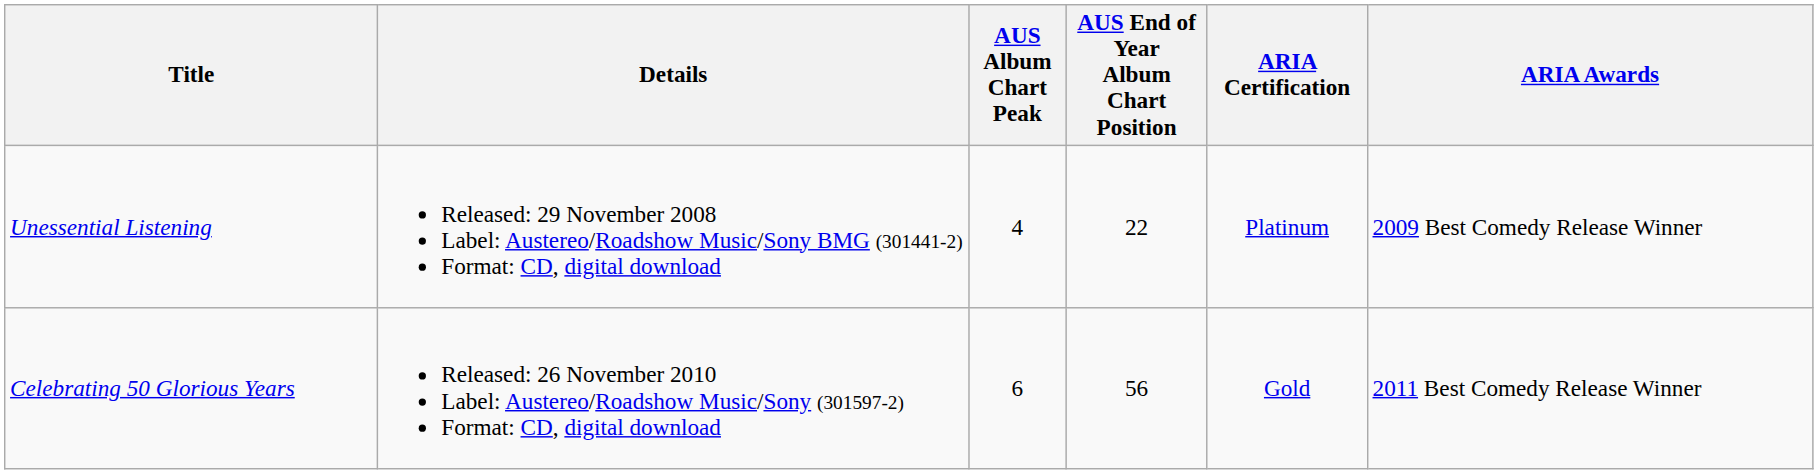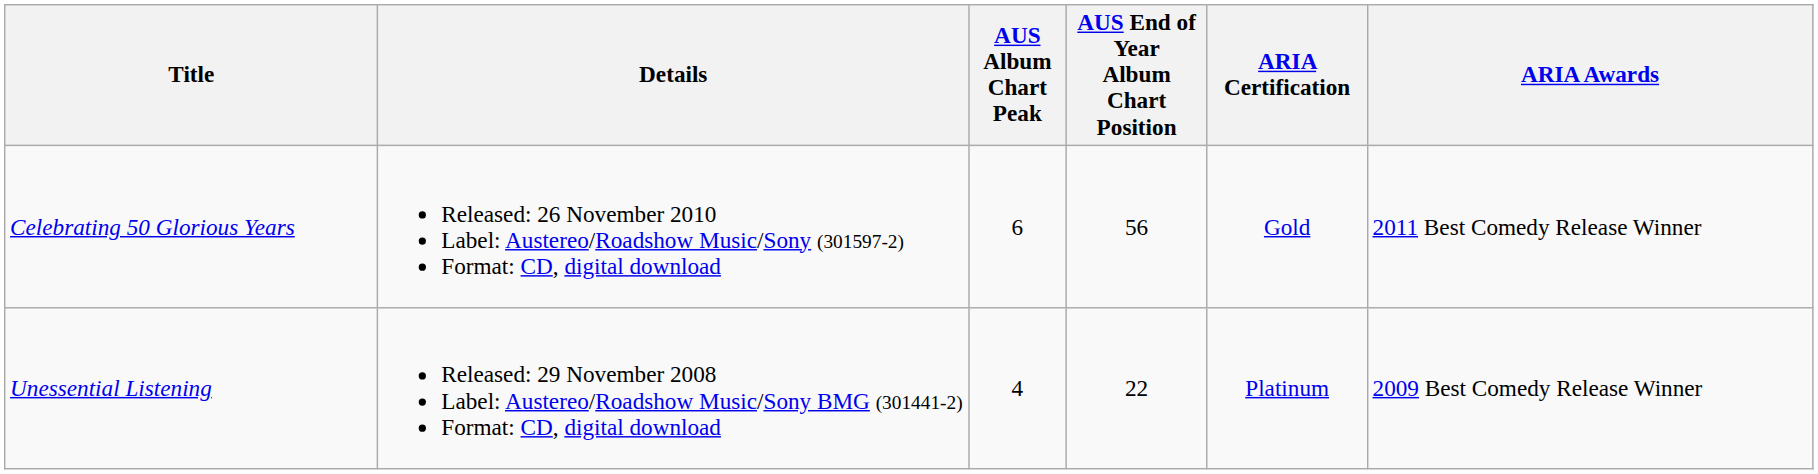 <table class="wikitable">
 <tr>
 <th width="250">Title</th>
 <th width="400">Details</th>
 <th><a href='#'>AUS</a> Album<br>Chart Peak</th>
 <th><a href='#'>AUS</a> End of Year<br>Album Chart Position</th>
 <th><a href='#'>ARIA</a> Certification</th>
 <th width="300"><a href='#'>ARIA Awards</a></th>
 </tr>
 <tr>
+<td><em><a href='#'>Celebrating 50 Glorious Years</a></em></td>
+<td><br><ul><li>Released: 26 November 2010</li><li>Label: <a href='#'>Austereo</a>/<a href='#'>Roadshow Music</a>/<a href='#'>Sony</a> <small>(301597-2)</small></li><li>Format: <a href='#'>CD</a>, <a href='#'>digital download</a></li></ul></td>
+<td align="center">6</td>
+<td align="center">56</td>
+<td align="center"><a href='#'>Gold</a></td>
+<td><a href='#'>2011</a> Best Comedy Release Winner</td>
+</tr>
+<tr>
 <td><em><a href='#'>Unessential Listening</a></em></td>
 <td><br><ul><li>Released: 29 November 2008</li><li>Label: <a href='#'>Austereo</a>/<a href='#'>Roadshow Music</a>/<a href='#'>Sony BMG</a> <small>(301441-2)</small></li><li>Format: <a href='#'>CD</a>, <a href='#'>digital download</a></li></ul></td>
 <td align="center">4</td>
 <td align="center">22</td>
 <td align="center"><a href='#'>Platinum</a></td>
 <td><a href='#'>2009</a> Best Comedy Release Winner</td>
 </tr>
-<tr>
-<td><em><a href='#'>Celebrating 50 Glorious Years</a></em></td>
-<td><br><ul><li>Released: 26 November 2010</li><li>Label: <a href='#'>Austereo</a>/<a href='#'>Roadshow Music</a>/<a href='#'>Sony</a> <small>(301597-2)</small></li><li>Format: <a href='#'>CD</a>, <a href='#'>digital download</a></li></ul></td>
-<td align="center">6</td>
-<td align="center">56</td>
-<td align="center"><a href='#'>Gold</a></td>
-<td><a href='#'>2011</a> Best Comedy Release Winner</td>
-</tr>
 </table>
